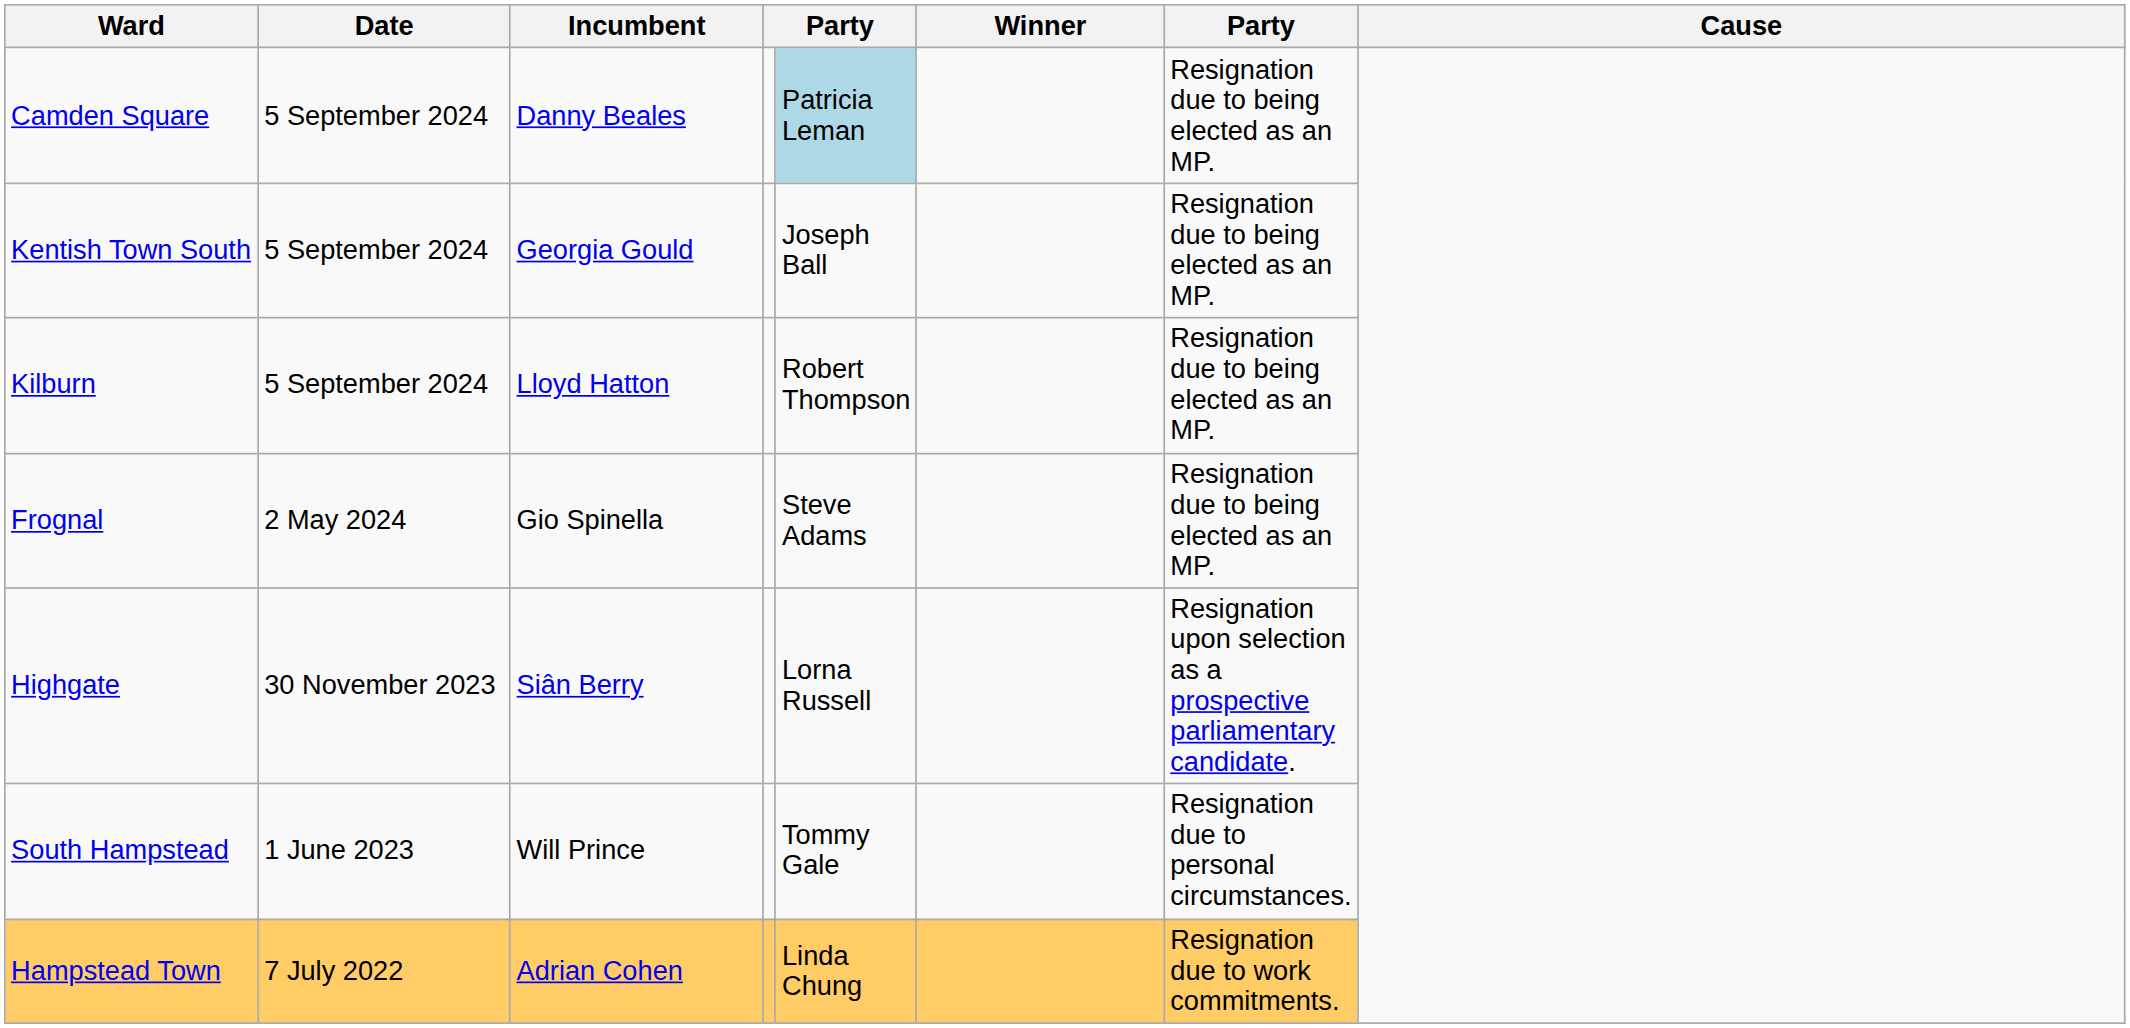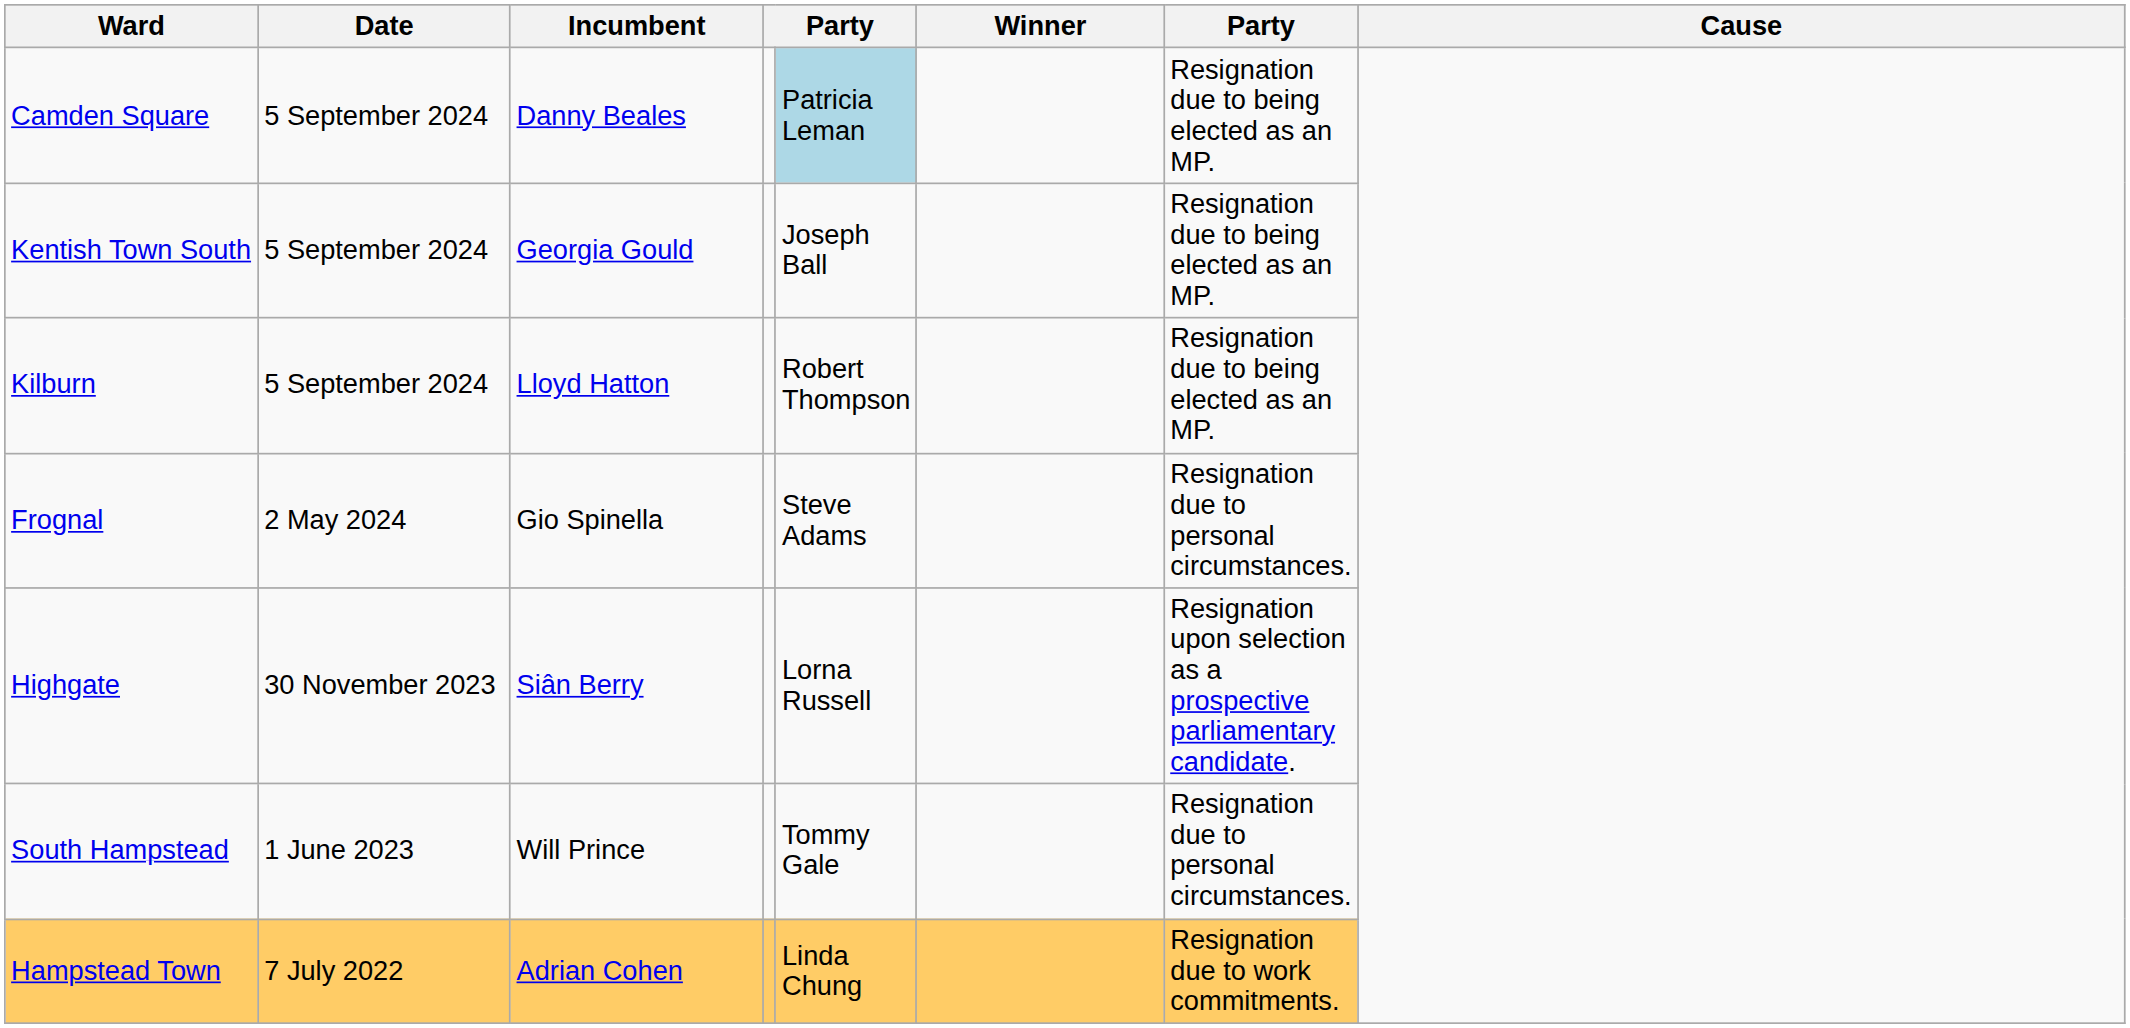 <table class="wikitable">
 <tr>
 <th scope="col" style="width:150px">Ward</th>
 <th scope="col" style="width:150px">Date</th>
 <th scope="col" style="width:150px">Incumbent</th>
 <th scope="col" colspan="2" style="width:150px">Party</th>
 <th scope="col" style="width:150px">Winner</th>
 <th scope="col" colspan="2" style="width:150px">Party</th>
 <th scope="col" style="width:500px">Cause</th>
 </tr>
 <tr>
 <td><a href='#'>Camden Square</a></td>
 <td>5 September 2024</td>
 <td><a href='#'>Danny Beales</a></td>
 <td></td>
 <td style="background: lightblue;">Patricia Leman</td>
 <td></td>
 <td>Resignation due to being elected as an MP.</td>
 </tr>
 <tr>
 <td><a href='#'>Kentish Town South</a></td>
 <td>5 September 2024</td>
 <td><a href='#'>Georgia Gould</a></td>
 <td></td>
 <td>Joseph Ball</td>
 <td></td>
 <td>Resignation due to being elected as an MP.</td>
 </tr>
 <tr>
 <td><a href='#'>Kilburn</a></td>
 <td>5 September 2024</td>
 <td><a href='#'>Lloyd Hatton</a></td>
 <td></td>
 <td>Robert Thompson</td>
 <td></td>
 <td>Resignation due to being elected as an MP.</td>
 </tr>
 <tr>
 <td><a href='#'>Frognal</a></td>
 <td>2 May 2024</td>
 <td>Gio Spinella</td>
 <td></td>
 <td>Steve Adams</td>
 <td></td>
-<td>Resignation due to being elected as an MP.</td>
+<td>Resignation due to personal circumstances.</td>
 </tr>
 <tr>
 <td><a href='#'>Highgate</a></td>
 <td>30 November 2023</td>
 <td><a href='#'>Siân Berry</a></td>
 <td></td>
 <td>Lorna Russell</td>
 <td></td>
 <td>Resignation upon selection as a <a href='#'>prospective parliamentary candidate</a>.</td>
 </tr>
 <tr>
 <td><a href='#'>South Hampstead</a></td>
 <td>1 June 2023</td>
 <td>Will Prince</td>
 <td></td>
 <td>Tommy Gale</td>
 <td></td>
 <td>Resignation due to personal circumstances.</td>
 </tr>
 <tr style="background-color:#FFCC66">
 <td><a href='#'>Hampstead Town</a></td>
 <td>7 July 2022</td>
 <td><a href='#'>Adrian Cohen</a></td>
 <td></td>
 <td>Linda Chung</td>
 <td></td>
 <td>Resignation due to work commitments.</td>
 </tr>
 </table>
